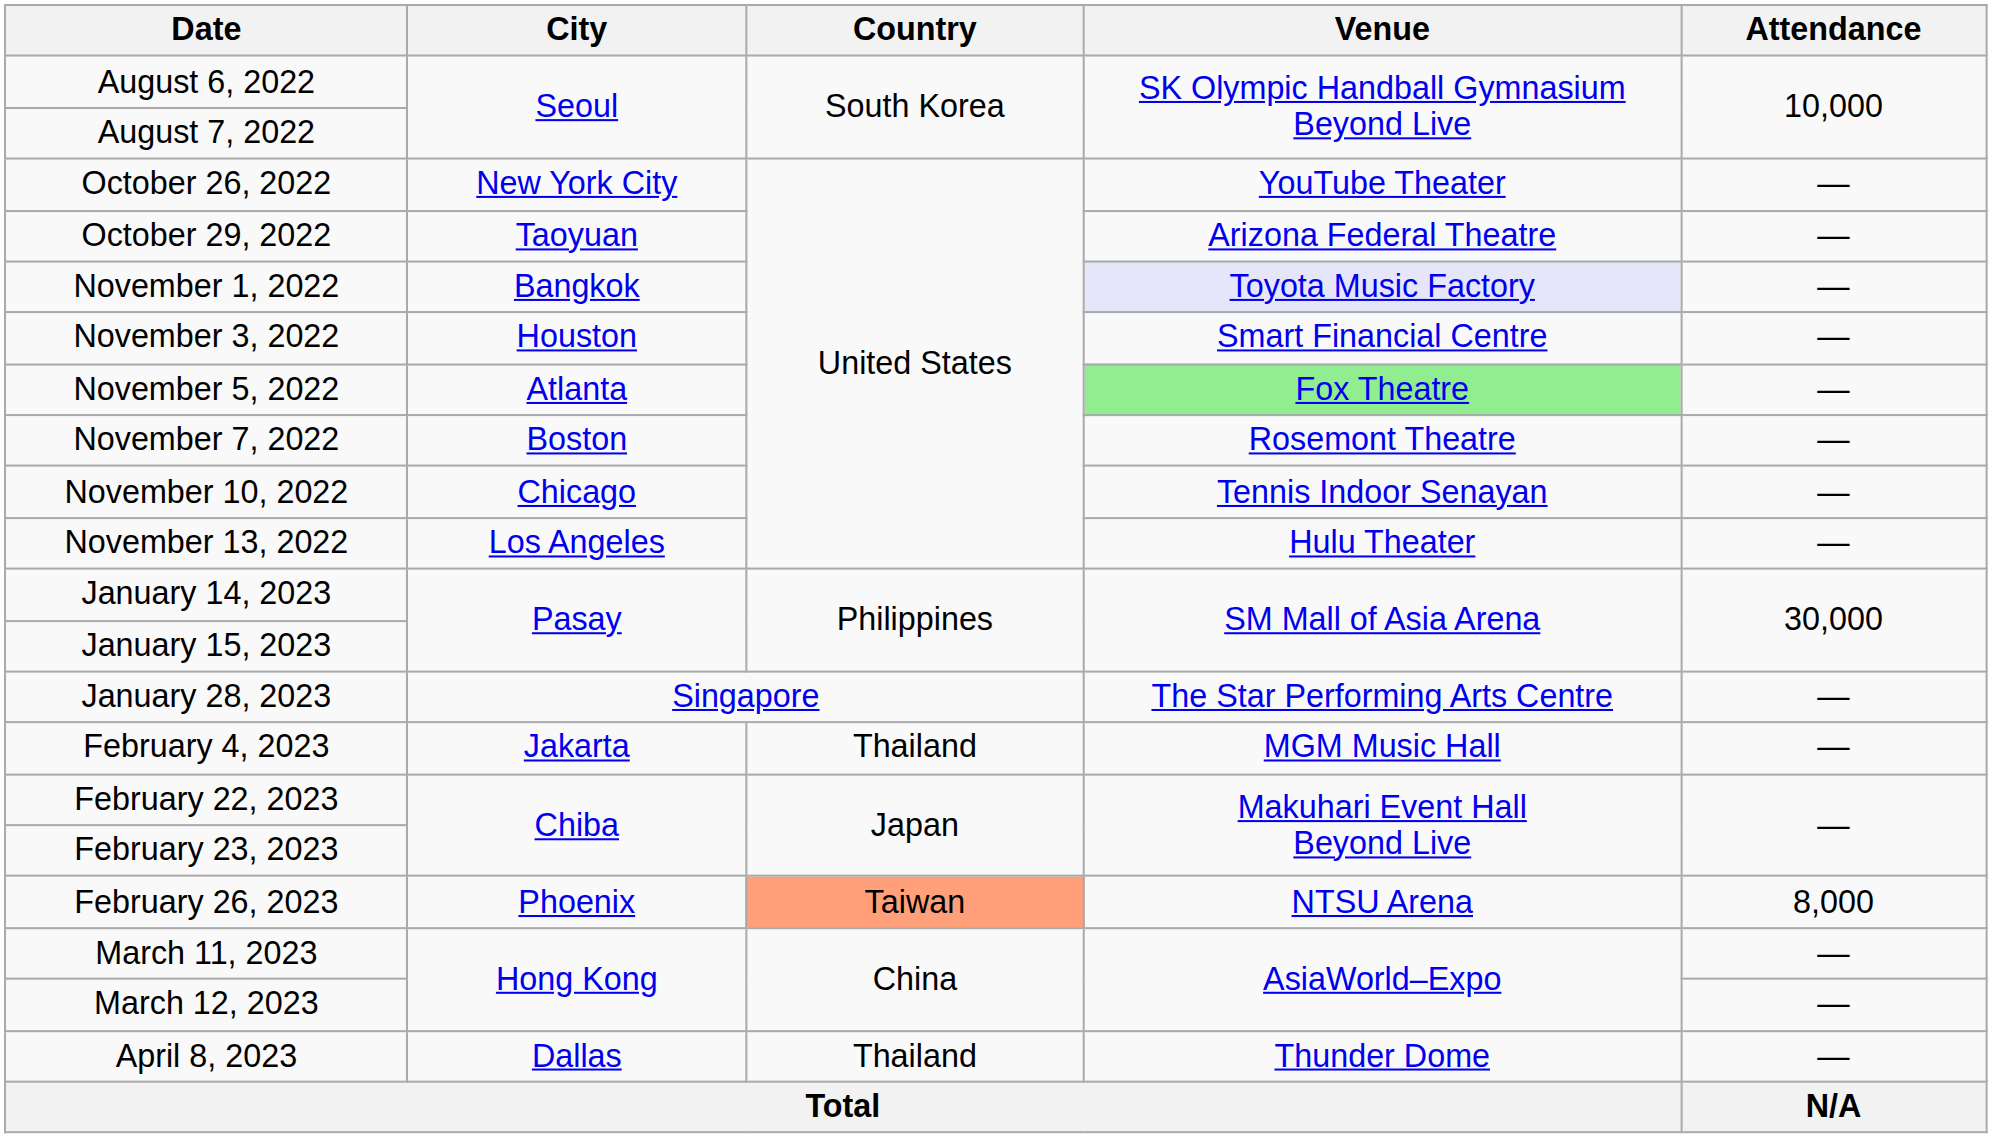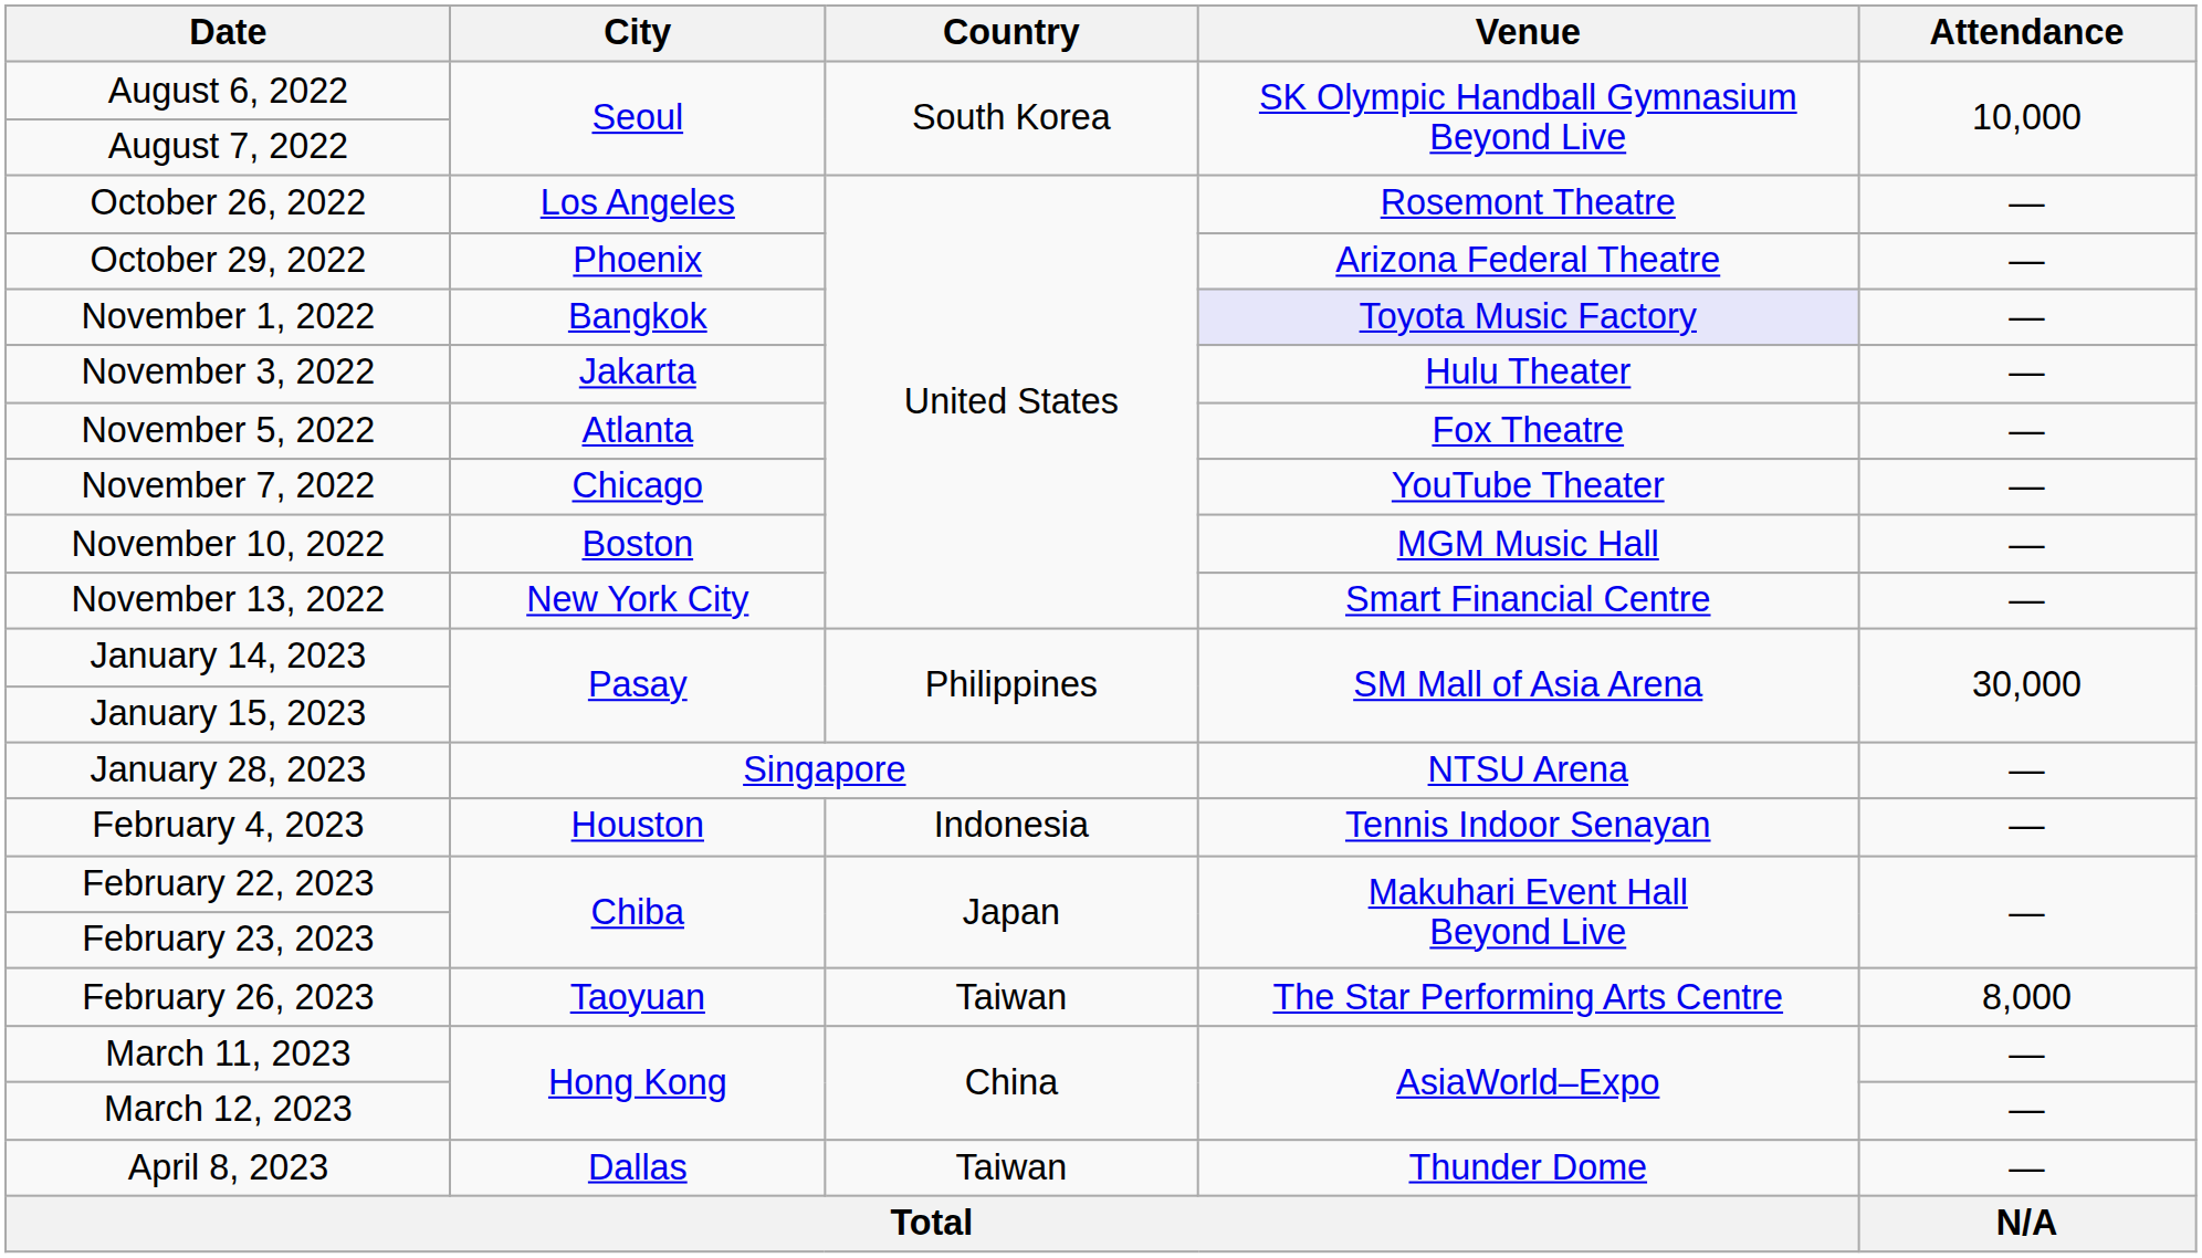 <table class="wikitable" style="text-align:center;">
 <tr>
 <th scope="col" style="width:12em;">Date</th>
 <th scope="col" style="width:10em;">City</th>
 <th scope="col" style="width:10em;">Country</th>
 <th scope="col" style="width:18em;">Venue</th>
 <th scope="col" style="width:9em;">Attendance</th>
 </tr>
 <tr>
 <td>August 6, 2022</td>
 <td rowspan="2"><a href='#'>Seoul</a></td>
 <td rowspan="2">South Korea</td>
 <td rowspan="2"><a href='#'>SK Olympic Handball Gymnasium</a><br><a href='#'>Beyond Live</a></td>
 <td rowspan="2">10,000</td>
 </tr>
 <tr>
 <td>August 7, 2022</td>
 </tr>
 <tr>
 <td>October 26, 2022</td>
-<td><a href='#'>New York City</a></td>
+<td><a href='#'>Los Angeles</a></td>
 <td rowspan="8">United States</td>
-<td><a href='#'>YouTube Theater</a></td>
+<td><a href='#'>Rosemont Theatre</a></td>
 <td>—</td>
 </tr>
 <tr>
 <td>October 29, 2022</td>
-<td><a href='#'>Taoyuan</a></td>
+<td><a href='#'>Phoenix</a></td>
 <td><a href='#'>Arizona Federal Theatre</a></td>
 <td>—</td>
 </tr>
 <tr>
 <td>November 1, 2022</td>
 <td><a href='#'>Bangkok</a></td>
 <td style="background: lavender;"><a href='#'>Toyota Music Factory</a></td>
 <td>—</td>
 </tr>
 <tr>
 <td>November 3, 2022</td>
-<td><a href='#'>Houston</a></td>
-<td><a href='#'>Smart Financial Centre</a></td>
+<td><a href='#'>Jakarta</a></td>
+<td><a href='#'>Hulu Theater</a></td>
 <td>—</td>
 </tr>
 <tr>
 <td>November 5, 2022</td>
 <td><a href='#'>Atlanta</a></td>
-<td style="background: lightgreen;"><a href='#'>Fox Theatre</a></td>
+<td><a href='#'>Fox Theatre</a></td>
 <td>—</td>
 </tr>
 <tr>
 <td>November 7, 2022</td>
-<td><a href='#'>Boston</a></td>
-<td><a href='#'>Rosemont Theatre</a></td>
+<td><a href='#'>Chicago</a></td>
+<td><a href='#'>YouTube Theater</a></td>
 <td>—</td>
 </tr>
 <tr>
 <td>November 10, 2022</td>
-<td><a href='#'>Chicago</a></td>
-<td><a href='#'>Tennis Indoor Senayan</a></td>
+<td><a href='#'>Boston</a></td>
+<td><a href='#'>MGM Music Hall</a></td>
 <td>—</td>
 </tr>
 <tr>
 <td>November 13, 2022</td>
-<td><a href='#'>Los Angeles</a></td>
-<td><a href='#'>Hulu Theater</a></td>
+<td><a href='#'>New York City</a></td>
+<td><a href='#'>Smart Financial Centre</a></td>
 <td>—</td>
 </tr>
 <tr>
 <td>January 14, 2023</td>
 <td rowspan="2"><a href='#'>Pasay</a></td>
 <td rowspan="2">Philippines</td>
 <td rowspan="2"><a href='#'>SM Mall of Asia Arena</a></td>
 <td rowspan="2">30,000</td>
 </tr>
 <tr>
 <td>January 15, 2023</td>
 </tr>
 <tr>
 <td>January 28, 2023</td>
 <td colspan="2"><a href='#'>Singapore</a></td>
-<td><a href='#'>The Star Performing Arts Centre</a></td>
+<td><a href='#'>NTSU Arena</a></td>
 <td>—</td>
 </tr>
 <tr>
 <td>February 4, 2023</td>
-<td><a href='#'>Jakarta</a></td>
-<td>Thailand</td>
-<td><a href='#'>MGM Music Hall</a></td>
+<td><a href='#'>Houston</a></td>
+<td>Indonesia</td>
+<td><a href='#'>Tennis Indoor Senayan</a></td>
 <td>—</td>
 </tr>
 <tr>
 <td>February 22, 2023</td>
 <td rowspan="2"><a href='#'>Chiba</a></td>
 <td rowspan="2">Japan</td>
 <td rowspan="2"><a href='#'>Makuhari Event Hall</a><br><a href='#'>Beyond Live</a></td>
 <td rowspan="2">—</td>
 </tr>
 <tr>
 <td>February 23, 2023</td>
 </tr>
 <tr>
 <td>February 26, 2023</td>
-<td><a href='#'>Phoenix</a></td>
-<td style="background: lightsalmon;">Taiwan</td>
-<td><a href='#'>NTSU Arena</a></td>
+<td><a href='#'>Taoyuan</a></td>
+<td>Taiwan</td>
+<td><a href='#'>The Star Performing Arts Centre</a></td>
 <td>8,000</td>
 </tr>
 <tr>
 <td>March 11, 2023</td>
 <td rowspan=2><a href='#'>Hong Kong</a></td>
 <td rowspan=2>China</td>
 <td rowspan=2><a href='#'>AsiaWorld–Expo</a></td>
 <td>—</td>
 </tr>
 <tr>
 <td>March 12, 2023</td>
 <td>—</td>
 </tr>
 <tr>
 <td>April 8, 2023</td>
 <td><a href='#'>Dallas</a></td>
-<td>Thailand</td>
+<td>Taiwan</td>
 <td><a href='#'>Thunder Dome</a></td>
 <td>—</td>
 </tr>
 <tr>
 <th colspan="4">Total</th>
 <th>N/A</th>
 </tr>
 </table>
